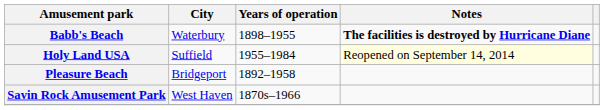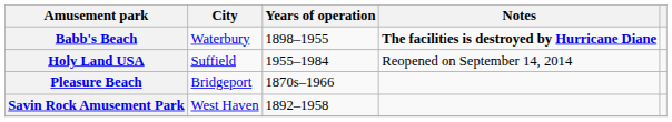 <table class="wikitable plainrowheaders sortable">
 <tr>
 <th scope="col">Amusement park</th>
 <th scope="col">City</th>
 <th scope="col">Years of operation</th>
 <th scope="col" class="unsortable">Notes</th>
 <th scope="col" class="unsortable"></th>
 </tr>
 <tr>
 <th scope="row"><a href='#'>Babb's Beach</a></th>
 <td><a href='#'>Waterbury</a></td>
 <td>1898–1955</td>
 <td><strong>The facilities is destroyed by <a href='#'>Hurricane Diane</a></strong></td>
 <td style="text-align:center;"></td>
 </tr>
 <tr>
 <th scope="row"><a href='#'>Holy Land USA</a></th>
 <td><a href='#'>Suffield</a></td>
 <td>1955–1984</td>
-<td style="background: lightyellow;">Reopened on September 14, 2014</td>
+<td>Reopened on September 14, 2014</td>
 <td style="text-align:center;"></td>
 </tr>
 <tr>
 <th scope="row"><a href='#'>Pleasure Beach</a></th>
 <td><a href='#'>Bridgeport</a></td>
-<td>1892–1958</td>
+<td>1870s–1966</td>
 <td></td>
 <td style="text-align:center;"></td>
 </tr>
 <tr>
 <th scope="row"><a href='#'>Savin Rock Amusement Park</a></th>
 <td><a href='#'>West Haven</a></td>
-<td>1870s–1966</td>
+<td>1892–1958</td>
 <td></td>
 <td style="text-align:center;"></td>
 </tr>
 <tr>
 </tr>
 </table>
